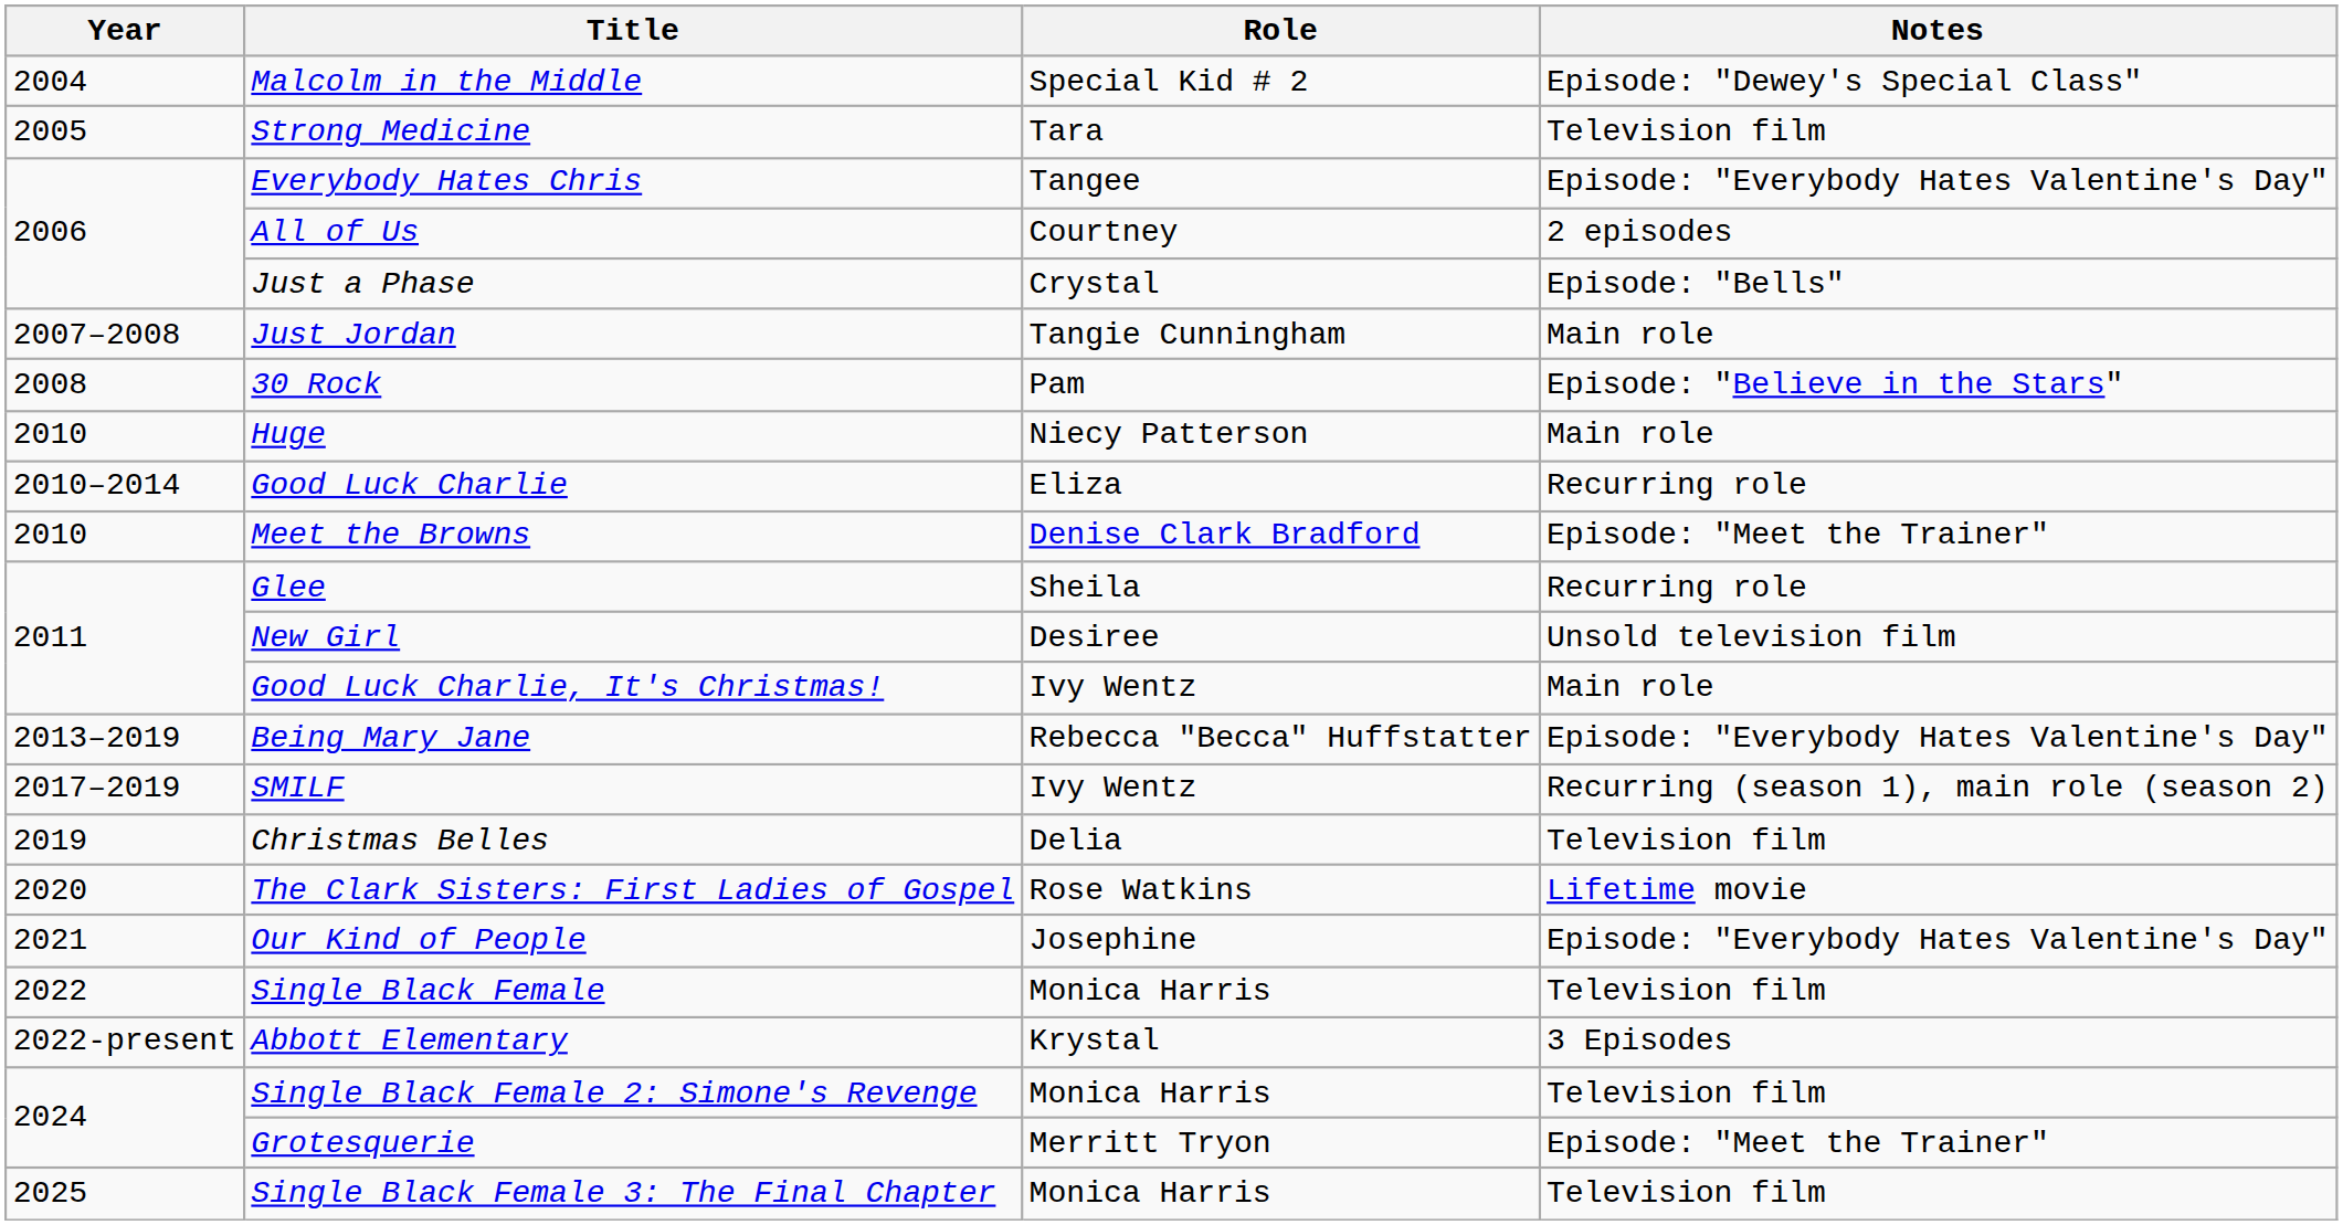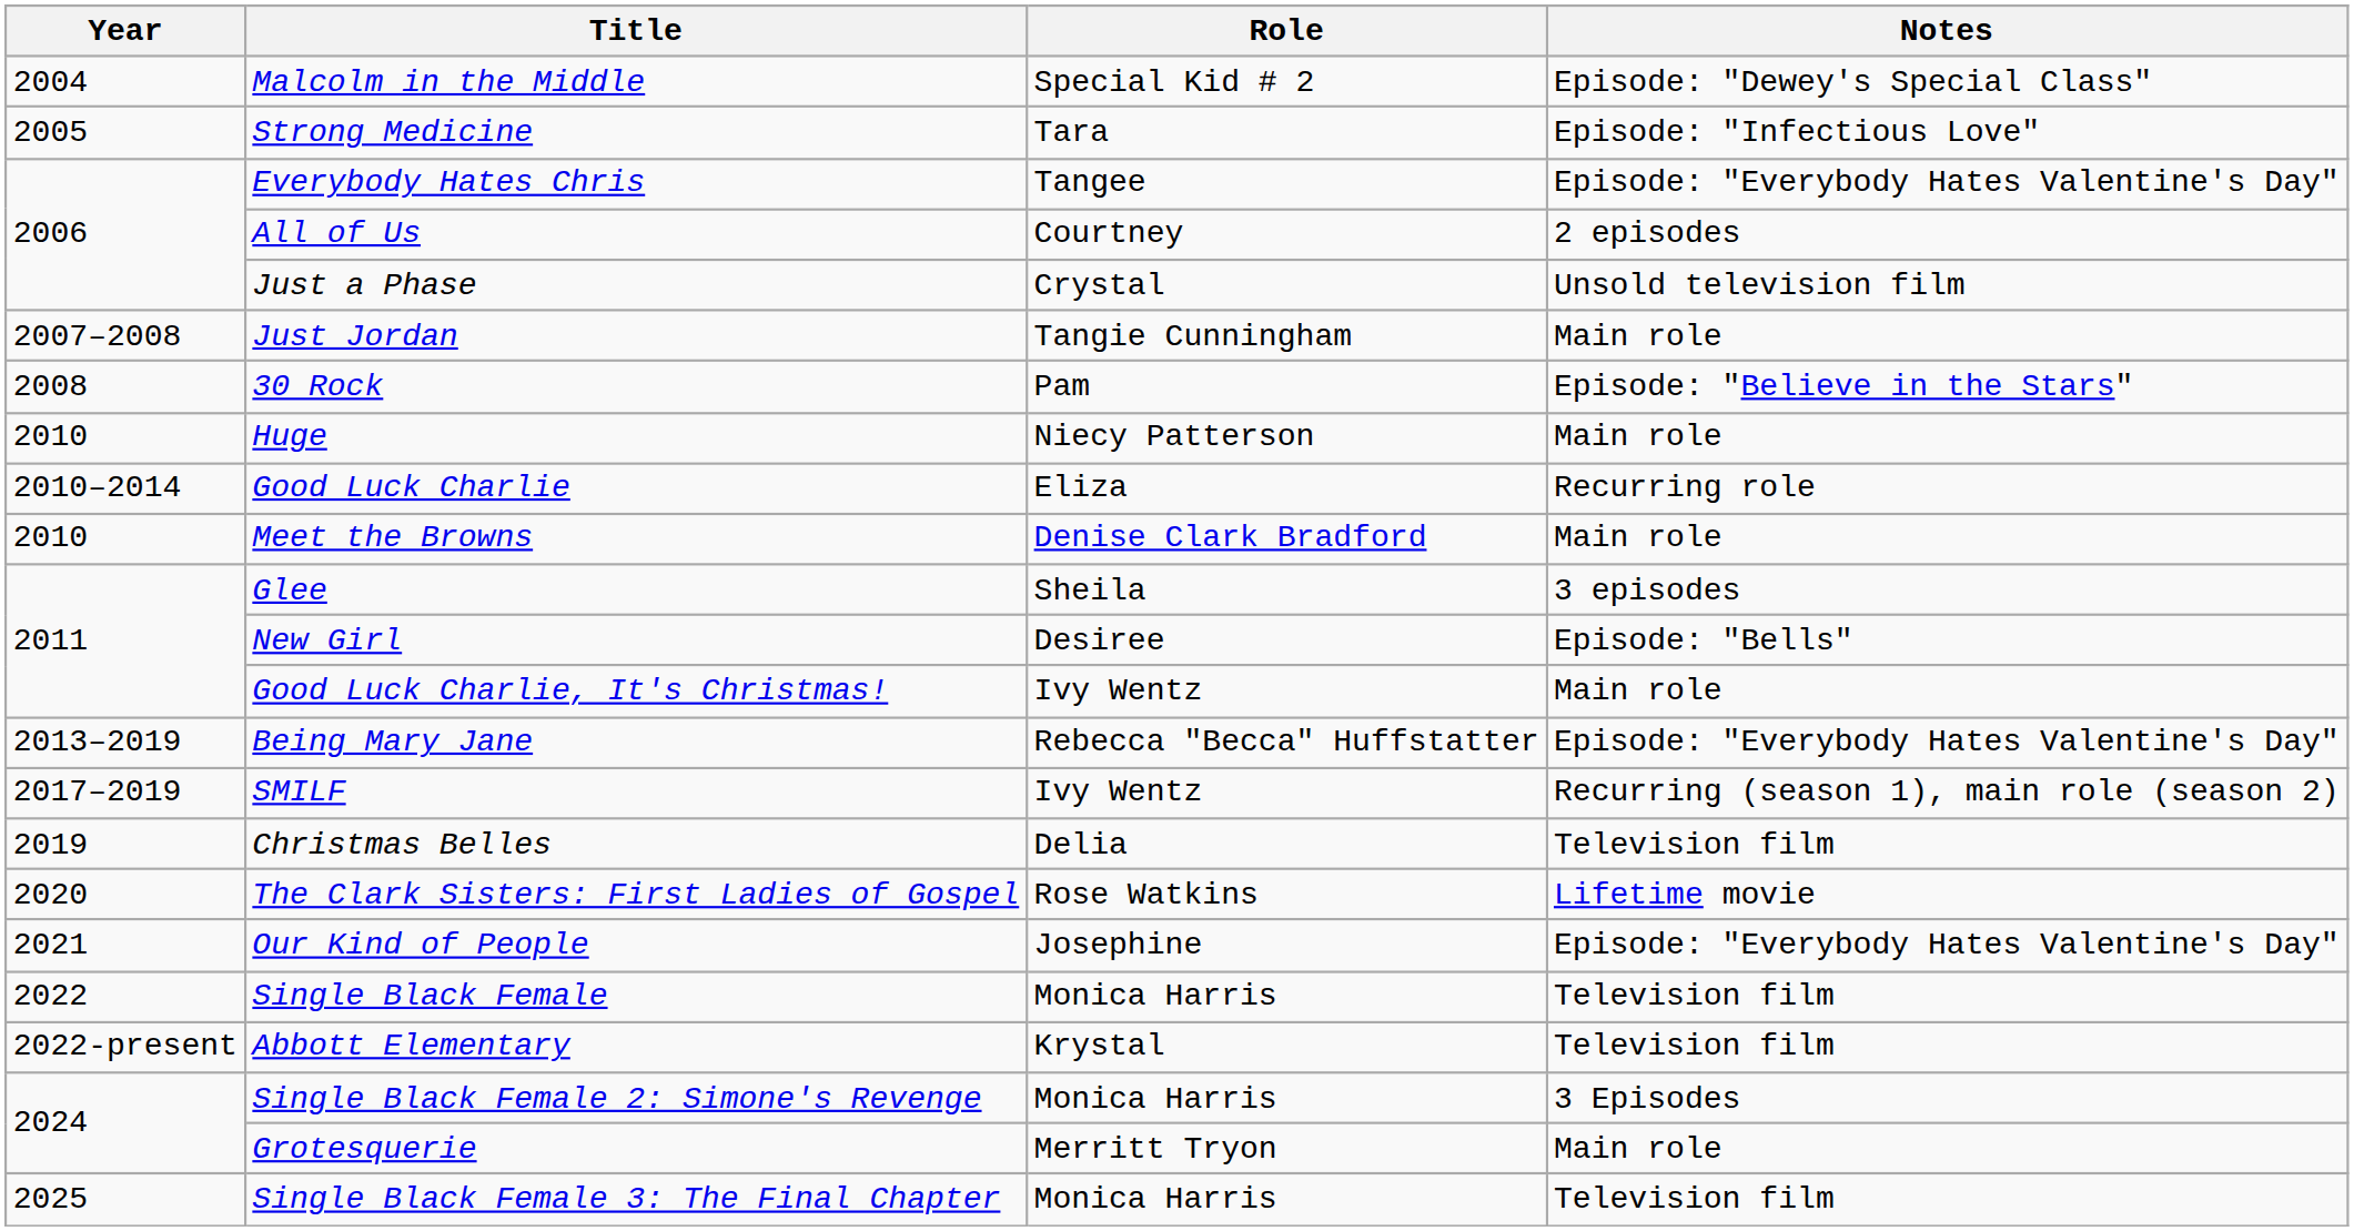 <table class="wikitable sortable">
 <tr>
 <th>Year</th>
 <th>Title</th>
 <th>Role</th>
 <th class="unsortable">Notes</th>
 </tr>
 <tr>
 <td>2004</td>
 <td><em><a href='#'>Malcolm in the Middle</a></em></td>
 <td>Special Kid # 2</td>
 <td>Episode: "Dewey's Special Class"</td>
 </tr>
 <tr>
 <td>2005</td>
 <td><em><a href='#'>Strong Medicine</a></em></td>
 <td>Tara</td>
-<td>Television film</td>
+<td>Episode: "Infectious Love"</td>
 </tr>
 <tr>
 <td rowspan="3">2006</td>
 <td><em><a href='#'>Everybody Hates Chris</a></em></td>
 <td>Tangee</td>
 <td>Episode: "Everybody Hates Valentine's Day"</td>
 </tr>
 <tr>
 <td><em><a href='#'>All of Us</a></em></td>
 <td>Courtney</td>
 <td>2 episodes</td>
 </tr>
 <tr>
 <td><em>Just a Phase</em></td>
 <td>Crystal</td>
-<td>Episode: "Bells"</td>
+<td>Unsold television film</td>
 </tr>
 <tr>
 <td>2007–2008</td>
 <td><em><a href='#'>Just Jordan</a></em></td>
 <td>Tangie Cunningham</td>
 <td>Main role</td>
 </tr>
 <tr>
 <td>2008</td>
 <td><em><a href='#'>30 Rock</a></em></td>
 <td>Pam</td>
 <td>Episode: "<a href='#'>Believe in the Stars</a>"</td>
 </tr>
 <tr>
 <td>2010</td>
 <td><em><a href='#'>Huge</a></em></td>
 <td>Niecy Patterson</td>
 <td>Main role</td>
 </tr>
 <tr>
 <td>2010–2014</td>
 <td><em><a href='#'>Good Luck Charlie</a></em></td>
 <td>Eliza</td>
 <td>Recurring role</td>
 </tr>
 <tr>
 <td>2010</td>
 <td><em><a href='#'>Meet the Browns</a></em></td>
 <td><a href='#'>Denise Clark Bradford</a></td>
-<td>Episode: "Meet the Trainer"</td>
+<td>Main role</td>
 </tr>
 <tr>
 <td rowspan="3">2011</td>
 <td><em><a href='#'>Glee</a></em></td>
 <td>Sheila</td>
-<td>Recurring role</td>
+<td>3 episodes</td>
 </tr>
 <tr>
 <td><em><a href='#'>New Girl</a></em></td>
 <td>Desiree</td>
-<td>Unsold television film</td>
+<td>Episode: "Bells"</td>
 </tr>
 <tr>
 <td><em><a href='#'>Good Luck Charlie, It's Christmas!</a></em></td>
 <td>Ivy Wentz</td>
 <td>Main role</td>
 </tr>
 <tr>
 <td>2013–2019</td>
 <td><em><a href='#'>Being Mary Jane</a></em></td>
 <td>Rebecca "Becca" Huffstatter</td>
 <td>Episode: "Everybody Hates Valentine's Day"</td>
 </tr>
 <tr>
 <td>2017–2019</td>
 <td><em><a href='#'>SMILF</a></em></td>
 <td>Ivy Wentz</td>
 <td>Recurring (season 1), main role (season 2)</td>
 </tr>
 <tr>
 <td>2019</td>
 <td><em>Christmas Belles</em></td>
 <td>Delia</td>
 <td>Television film</td>
 </tr>
 <tr>
 <td>2020</td>
 <td><em><a href='#'>The Clark Sisters: First Ladies of Gospel</a></em></td>
 <td>Rose Watkins</td>
 <td><a href='#'>Lifetime</a> movie</td>
 </tr>
 <tr>
 <td>2021</td>
 <td><em><a href='#'>Our Kind of People</a></em></td>
 <td>Josephine</td>
 <td>Episode: "Everybody Hates Valentine's Day"</td>
 </tr>
 <tr>
 <td>2022</td>
 <td><em><a href='#'>Single Black Female</a></em></td>
 <td>Monica Harris</td>
 <td>Television film</td>
 </tr>
 <tr>
 <td>2022-present</td>
 <td><em><a href='#'>Abbott Elementary</a></em></td>
 <td>Krystal</td>
-<td>3 Episodes</td>
+<td>Television film</td>
 </tr>
 <tr>
 <td rowspan="2">2024</td>
 <td><em><a href='#'>Single Black Female 2: Simone's Revenge</a></em></td>
 <td>Monica Harris</td>
-<td>Television film</td>
+<td>3 Episodes</td>
 </tr>
 <tr>
 <td><em><a href='#'>Grotesquerie</a></em></td>
 <td>Merritt Tryon</td>
-<td>Episode: "Meet the Trainer"</td>
+<td>Main role</td>
 </tr>
 <tr>
 <td>2025</td>
 <td><em><a href='#'>Single Black Female 3: The Final Chapter</a></em></td>
 <td>Monica Harris</td>
 <td>Television film</td>
 </tr>
 </table>
